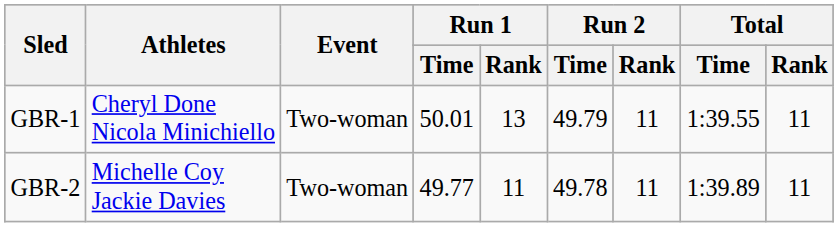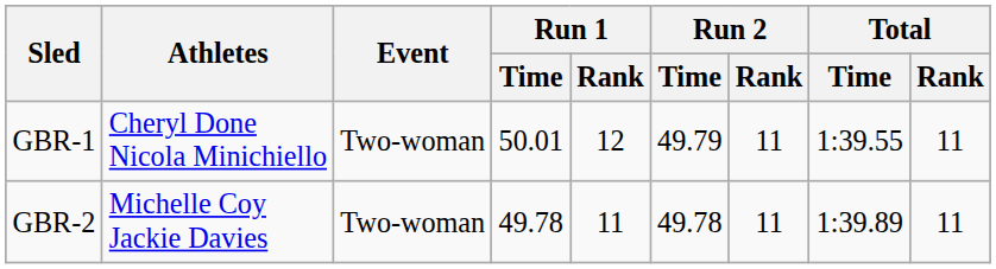 <table class="wikitable" border="1" style="font-size:90%">
 <tr>
 <th rowspan="2">Sled</th>
 <th rowspan="2">Athletes</th>
 <th rowspan="2">Event</th>
 <th colspan="2">Run 1</th>
 <th colspan="2">Run 2</th>
 <th colspan="2">Total</th>
 </tr>
 <tr>
 <th>Time</th>
 <th>Rank</th>
 <th>Time</th>
 <th>Rank</th>
 <th>Time</th>
 <th>Rank</th>
 </tr>
 <tr>
 <td align="center">GBR-1</td>
 <td><a href='#'>Cheryl Done</a><br><a href='#'>Nicola Minichiello</a></td>
 <td>Two-woman</td>
 <td align="center">50.01</td>
-<td align="center">13</td>
+<td align="center">12</td>
 <td align="center">49.79</td>
 <td align="center">11</td>
 <td align="center">1:39.55</td>
 <td align="center">11</td>
 </tr>
 <tr>
 <td align="center">GBR-2</td>
 <td><a href='#'>Michelle Coy</a><br><a href='#'>Jackie Davies</a></td>
 <td>Two-woman</td>
-<td align="center">49.77</td>
+<td align="center">49.78</td>
 <td align="center">11</td>
 <td align="center">49.78</td>
 <td align="center">11</td>
 <td align="center">1:39.89</td>
 <td align="center">11</td>
 </tr>
 </table>
